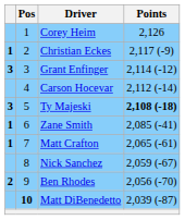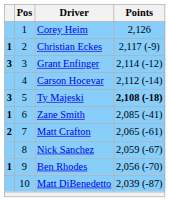 <table class="wikitable" style="font-size: 95%;">
 <tr>
 <th></th>
 <th>Pos</th>
 <th>Driver</th>
 <th>Points</th>
 </tr>
 <tr style="background:#87CEFA;">
 <td align="left"></td>
 <td style="text-align:center;">1</td>
 <td><a href='#'>Corey Heim</a></td>
 <td style="text-align:center;">2,126</td>
 </tr>
 <tr style="background:#87CEFA;">
 <td align="left"> <strong>1</strong></td>
 <td style="text-align:center;">2</td>
 <td><a href='#'>Christian Eckes</a></td>
 <td style="text-align:center;">2,117 (-9)</td>
 </tr>
 <tr style="background:#87CEFA;">
 <td align="left"> <strong>3</strong></td>
 <td style="text-align:center;">3</td>
 <td><a href='#'>Grant Enfinger</a></td>
 <td style="text-align:center;">2,114 (-12)</td>
 </tr>
 <tr style="background:#87CEFA;">
 <td align="left"></td>
 <td style="text-align:center;">4</td>
 <td><a href='#'>Carson Hocevar</a></td>
 <td style="text-align:center;">2,112 (-14)</td>
 </tr>
 <tr style="background:#87CEFA;">
 <td align="left"> <strong>3</strong></td>
 <td style="text-align:center;">5</td>
 <td><a href='#'>Ty Majeski</a></td>
 <td style="text-align:center;"><strong>2,108 (-18)</strong></td>
 </tr>
 <tr style="background:#87CEFA;">
 <td align="left"> <strong>1</strong></td>
 <td style="text-align:center;">6</td>
 <td><a href='#'>Zane Smith</a></td>
 <td style="text-align:center;">2,085 (-41)</td>
 </tr>
 <tr style="background:#87CEFA;">
-<td align="left"> <strong>1</strong></td>
+<td align="left"> <strong>2</strong></td>
 <td style="text-align:center;">7</td>
 <td><a href='#'>Matt Crafton</a></td>
 <td style="text-align:center;">2,065 (-61)</td>
 </tr>
 <tr style="background:#87CEFA;">
 <td align="left"></td>
 <td style="text-align:center;">8</td>
 <td><a href='#'>Nick Sanchez</a></td>
 <td style="text-align:center;">2,059 (-67)</td>
 </tr>
 <tr style="background:#87CEFA;">
-<td align="left"> <strong>2</strong></td>
+<td align="left"> <strong>1</strong></td>
 <td style="text-align:center;">9</td>
 <td><a href='#'>Ben Rhodes</a></td>
 <td style="text-align:center;">2,056 (-70)</td>
 </tr>
 <tr style="background:#87CEFA;">
 <td align="left"></td>
-<td style="text-align:center;"><strong>10</strong></td>
+<td style="text-align:center;">10</td>
 <td><a href='#'>Matt DiBenedetto</a></td>
 <td style="text-align:center;">2,039 (-87)</td>
 </tr>
 <tr class="sortbottom">
 <th colspan="9"></th>
 </tr>
 </table>
